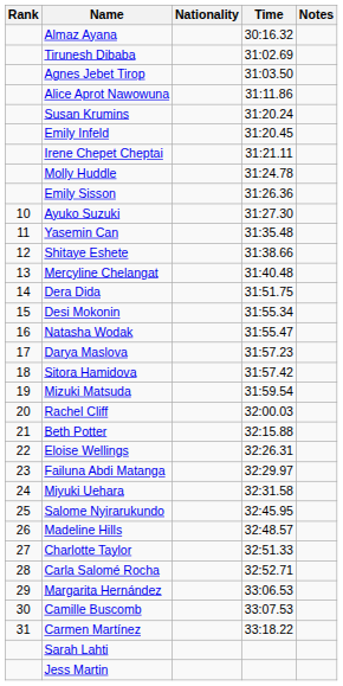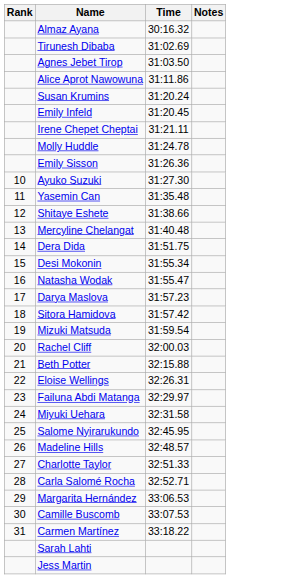 <table class="wikitable sortable" style="text-align:center">
 <tr>
 <th>Rank</th>
 <th>Name</th>
-<th>Nationality</th>
 <th>Time</th>
 <th>Notes</th>
 </tr>
 <tr>
 <td></td>
 <td align=left><a href='#'>Almaz Ayana</a></td>
-<td align=left></td>
 <td>30:16.32</td>
 <td></td>
 </tr>
 <tr>
 <td></td>
 <td align=left><a href='#'>Tirunesh Dibaba</a></td>
-<td align=left></td>
 <td>31:02.69</td>
 <td></td>
 </tr>
 <tr>
 <td></td>
 <td align=left><a href='#'>Agnes Jebet Tirop</a></td>
-<td align=left></td>
 <td>31:03.50</td>
 <td></td>
 </tr>
 <tr>
 <td></td>
 <td align=left><a href='#'>Alice Aprot Nawowuna</a></td>
-<td align=left></td>
 <td>31:11.86</td>
 <td></td>
 </tr>
 <tr>
 <td></td>
 <td align=left><a href='#'>Susan Krumins</a></td>
-<td align=left></td>
 <td>31:20.24</td>
 <td></td>
 </tr>
 <tr>
 <td></td>
 <td align=left><a href='#'>Emily Infeld</a></td>
-<td align=left></td>
 <td>31:20.45</td>
 <td></td>
 </tr>
 <tr>
 <td></td>
 <td align=left><a href='#'>Irene Chepet Cheptai</a></td>
-<td align=left></td>
 <td>31:21.11</td>
 <td></td>
 </tr>
 <tr>
 <td></td>
 <td align=left><a href='#'>Molly Huddle</a></td>
-<td align=left></td>
 <td>31:24.78</td>
 <td></td>
 </tr>
 <tr>
 <td></td>
 <td align=left><a href='#'>Emily Sisson</a></td>
-<td align=left></td>
 <td>31:26.36</td>
 <td></td>
 </tr>
 <tr>
 <td>10</td>
 <td align=left><a href='#'>Ayuko Suzuki</a></td>
-<td align=left></td>
 <td>31:27.30</td>
 <td></td>
 </tr>
 <tr>
 <td>11</td>
 <td align=left><a href='#'>Yasemin Can</a></td>
-<td align=left></td>
 <td>31:35.48</td>
 <td></td>
 </tr>
 <tr>
 <td>12</td>
 <td align=left><a href='#'>Shitaye Eshete</a></td>
-<td align=left></td>
 <td>31:38.66</td>
 <td></td>
 </tr>
 <tr>
 <td>13</td>
 <td align=left><a href='#'>Mercyline Chelangat</a></td>
-<td align=left></td>
 <td>31:40.48</td>
 <td></td>
 </tr>
 <tr>
 <td>14</td>
 <td align=left><a href='#'>Dera Dida</a></td>
-<td align=left></td>
 <td>31:51.75</td>
 <td></td>
 </tr>
 <tr>
 <td>15</td>
 <td align=left><a href='#'>Desi Mokonin</a></td>
-<td align=left></td>
 <td>31:55.34</td>
 <td></td>
 </tr>
 <tr>
 <td>16</td>
 <td align=left><a href='#'>Natasha Wodak</a></td>
-<td align=left></td>
 <td>31:55.47</td>
 <td></td>
 </tr>
 <tr>
 <td>17</td>
 <td align=left><a href='#'>Darya Maslova</a></td>
-<td align=left></td>
 <td>31:57.23</td>
 <td></td>
 </tr>
 <tr>
 <td>18</td>
 <td align=left><a href='#'>Sitora Hamidova</a></td>
-<td align=left></td>
 <td>31:57.42</td>
 <td></td>
 </tr>
 <tr>
 <td>19</td>
 <td align=left><a href='#'>Mizuki Matsuda</a></td>
-<td align=left></td>
 <td>31:59.54</td>
 <td></td>
 </tr>
 <tr>
 <td>20</td>
 <td align=left><a href='#'>Rachel Cliff</a></td>
-<td align=left></td>
 <td>32:00.03</td>
 <td></td>
 </tr>
 <tr>
 <td>21</td>
 <td align=left><a href='#'>Beth Potter</a></td>
-<td align=left></td>
 <td>32:15.88</td>
 <td></td>
 </tr>
 <tr>
 <td>22</td>
 <td align=left><a href='#'>Eloise Wellings</a></td>
-<td align=left></td>
 <td>32:26.31</td>
 <td></td>
 </tr>
 <tr>
 <td>23</td>
 <td align=left><a href='#'>Failuna Abdi Matanga</a></td>
-<td align=left></td>
 <td>32:29.97</td>
 <td></td>
 </tr>
 <tr>
 <td>24</td>
 <td align=left><a href='#'>Miyuki Uehara</a></td>
-<td align=left></td>
 <td>32:31.58</td>
 <td></td>
 </tr>
 <tr>
 <td>25</td>
 <td align=left><a href='#'>Salome Nyirarukundo</a></td>
-<td align=left></td>
 <td>32:45.95</td>
 <td></td>
 </tr>
 <tr>
 <td>26</td>
 <td align=left><a href='#'>Madeline Hills</a></td>
-<td align=left></td>
 <td>32:48.57</td>
 <td></td>
 </tr>
 <tr>
 <td>27</td>
 <td align=left><a href='#'>Charlotte Taylor</a></td>
-<td align=left></td>
 <td>32:51.33</td>
 <td></td>
 </tr>
 <tr>
 <td>28</td>
 <td align=left><a href='#'>Carla Salomé Rocha</a></td>
-<td align=left></td>
 <td>32:52.71</td>
 <td></td>
 </tr>
 <tr>
 <td>29</td>
 <td align=left><a href='#'>Margarita Hernández</a></td>
-<td align=left></td>
 <td>33:06.53</td>
 <td></td>
 </tr>
 <tr>
 <td>30</td>
 <td align=left><a href='#'>Camille Buscomb</a></td>
-<td align=left></td>
 <td>33:07.53</td>
 <td></td>
 </tr>
 <tr>
 <td>31</td>
 <td align=left><a href='#'>Carmen Martínez</a></td>
-<td align=left></td>
 <td>33:18.22</td>
 <td></td>
 </tr>
 <tr>
 <td></td>
 <td align=left><a href='#'>Sarah Lahti</a></td>
-<td align=left></td>
 <td></td>
 <td></td>
 </tr>
 <tr>
 <td></td>
 <td align=left><a href='#'>Jess Martin</a></td>
-<td align=left></td>
 <td></td>
 <td></td>
 </tr>
 </table>
